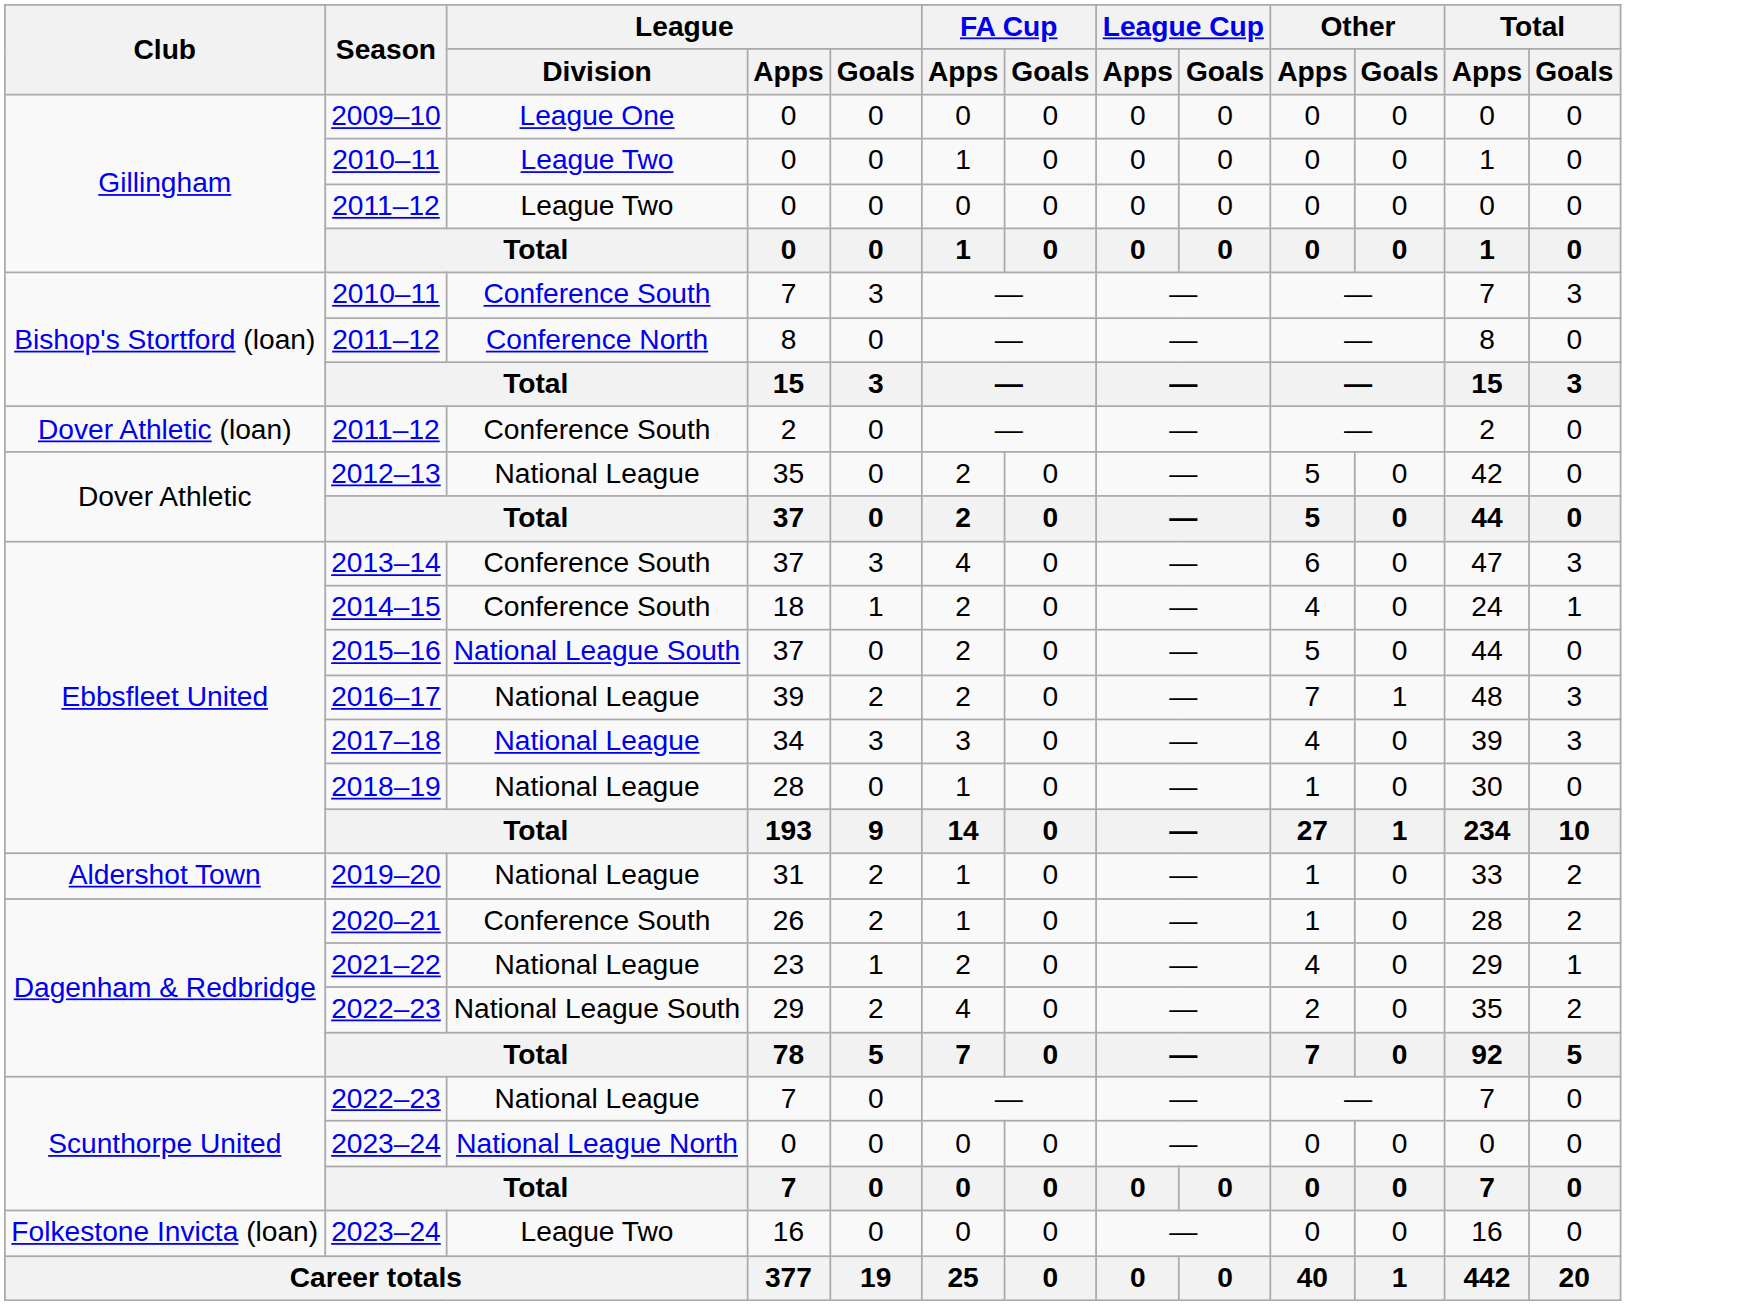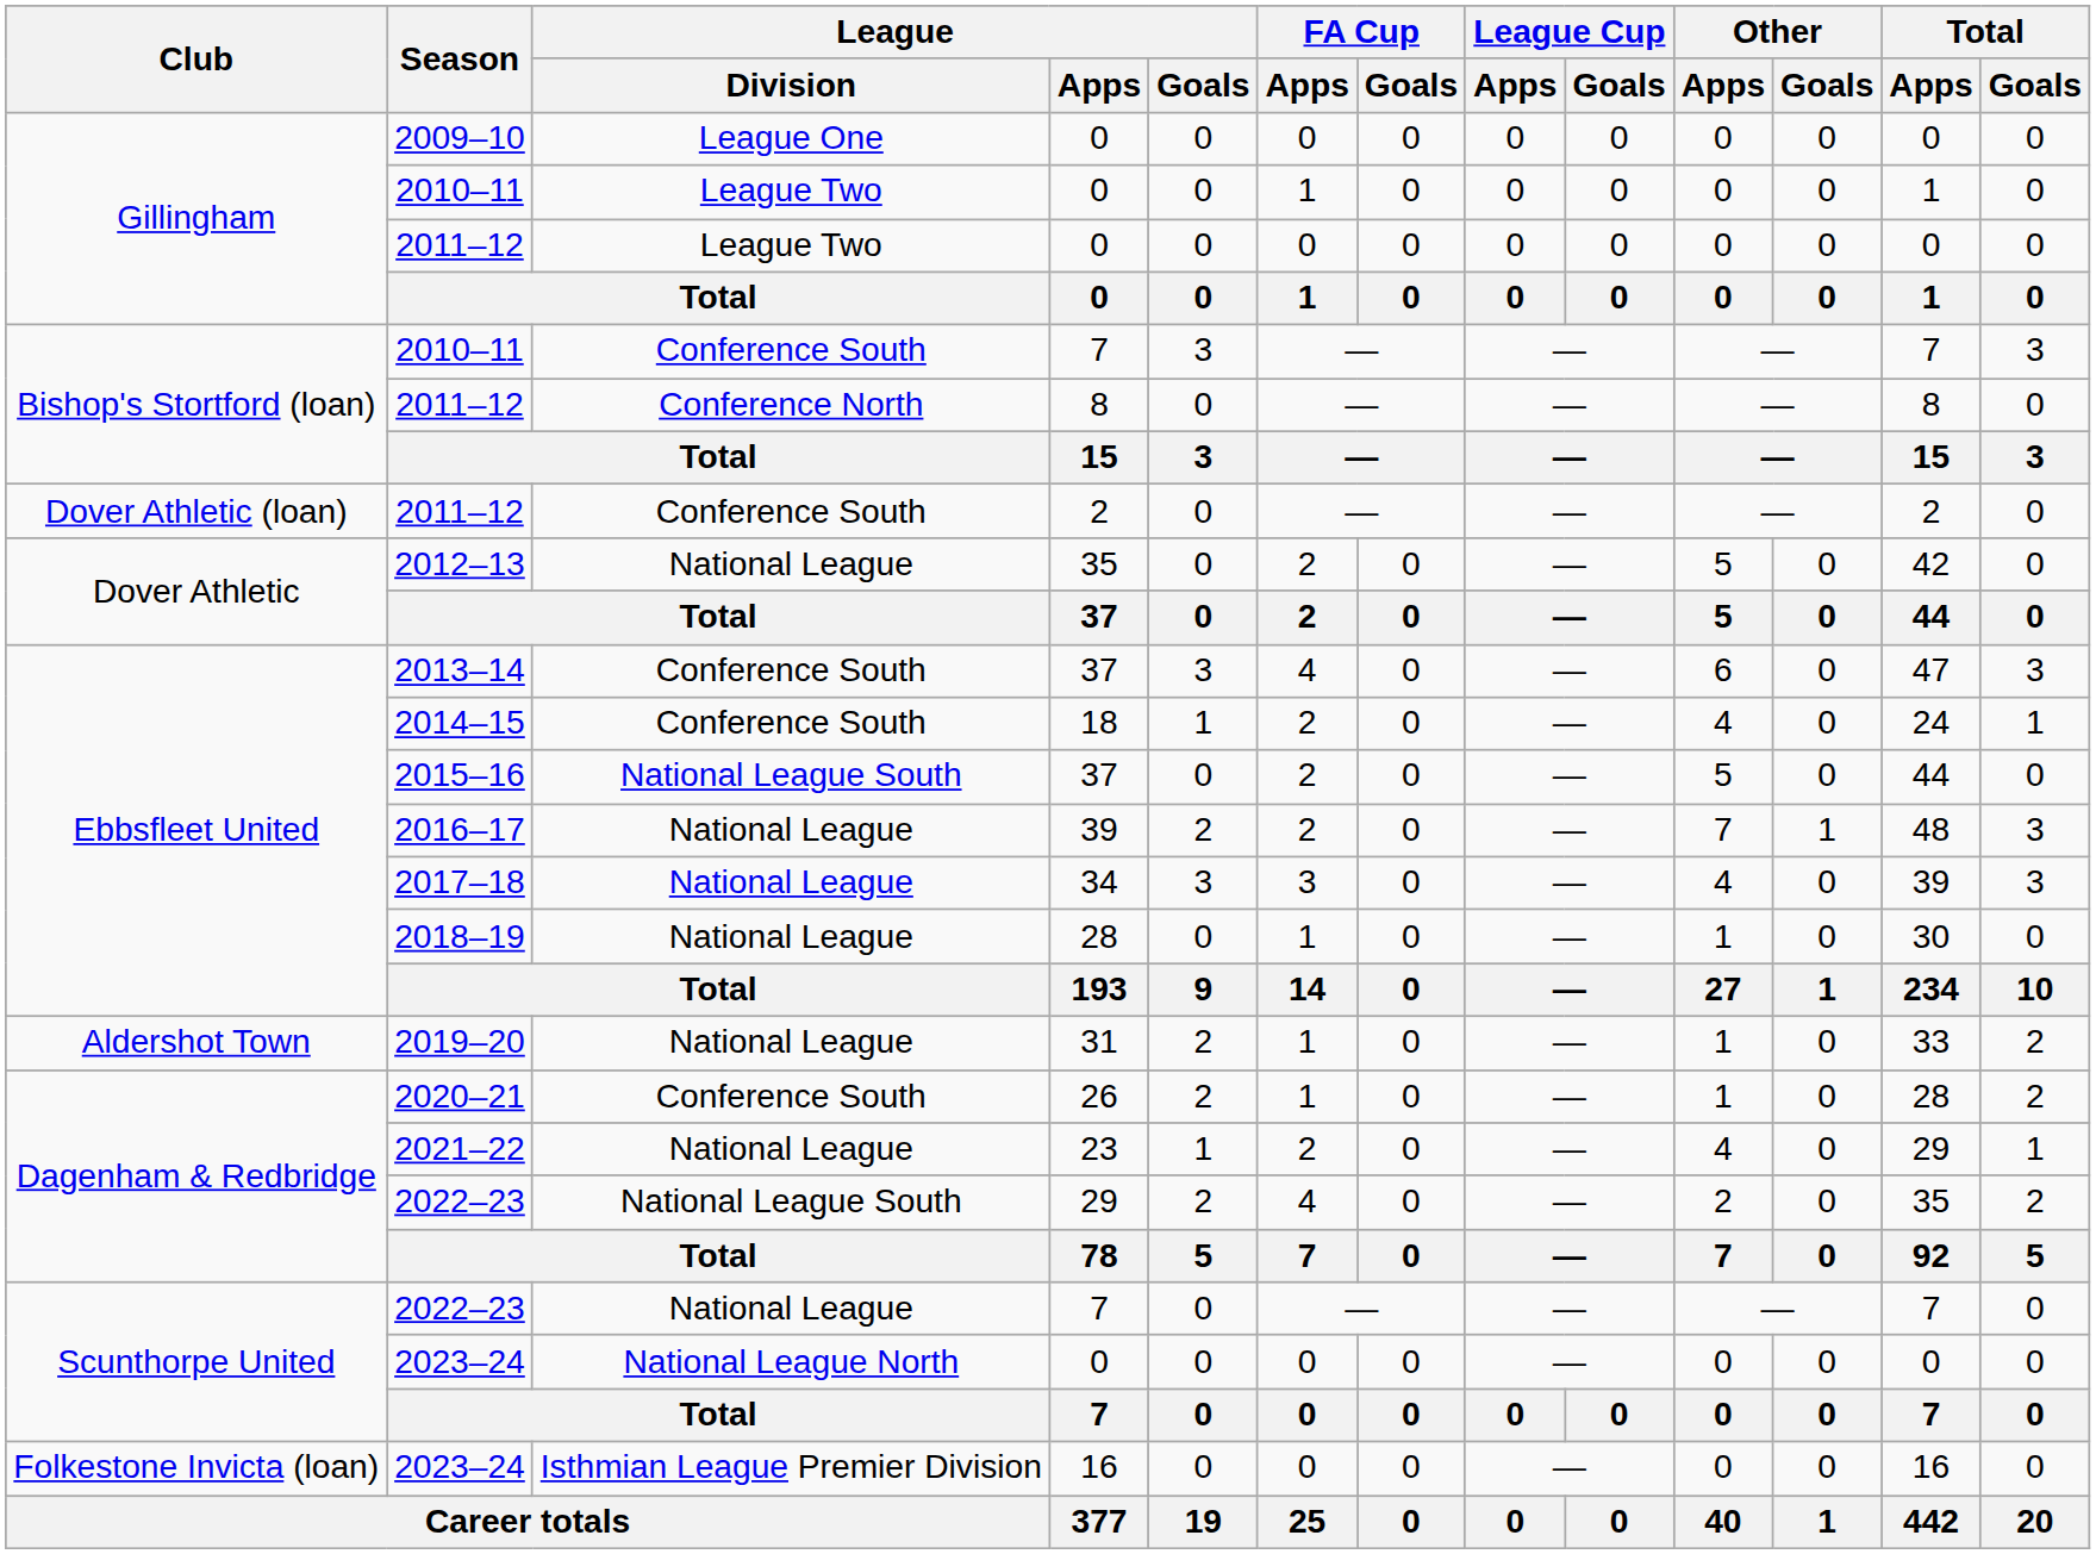 <table class=wikitable style="text-align:center">
 <tr>
 <th rowspan=2>Club</th>
 <th rowspan=2>Season</th>
 <th colspan=3>League</th>
 <th colspan=2><a href='#'>FA Cup</a></th>
 <th colspan=2><a href='#'>League Cup</a></th>
 <th colspan=2>Other</th>
 <th colspan=2>Total</th>
 </tr>
 <tr>
 <th>Division</th>
 <th>Apps</th>
 <th>Goals</th>
 <th>Apps</th>
 <th>Goals</th>
 <th>Apps</th>
 <th>Goals</th>
 <th>Apps</th>
 <th>Goals</th>
 <th>Apps</th>
 <th>Goals</th>
 </tr>
 <tr>
 <td rowspan=4><a href='#'>Gillingham</a></td>
 <td><a href='#'>2009–10</a></td>
 <td><a href='#'>League One</a></td>
 <td>0</td>
 <td>0</td>
 <td>0</td>
 <td>0</td>
 <td>0</td>
 <td>0</td>
 <td>0</td>
 <td>0</td>
 <td>0</td>
 <td>0</td>
 </tr>
 <tr>
 <td><a href='#'>2010–11</a></td>
 <td><a href='#'>League Two</a></td>
 <td>0</td>
 <td>0</td>
 <td>1</td>
 <td>0</td>
 <td>0</td>
 <td>0</td>
 <td>0</td>
 <td>0</td>
 <td>1</td>
 <td>0</td>
 </tr>
 <tr>
 <td><a href='#'>2011–12</a></td>
 <td>League Two</td>
 <td>0</td>
 <td>0</td>
 <td>0</td>
 <td>0</td>
 <td>0</td>
 <td>0</td>
 <td>0</td>
 <td>0</td>
 <td>0</td>
 <td>0</td>
 </tr>
 <tr>
 <th colspan=2>Total</th>
 <th>0</th>
 <th>0</th>
 <th>1</th>
 <th>0</th>
 <th>0</th>
 <th>0</th>
 <th>0</th>
 <th>0</th>
 <th>1</th>
 <th>0</th>
 </tr>
 <tr>
 <td rowspan=3><a href='#'>Bishop's Stortford</a> (loan)</td>
 <td><a href='#'>2010–11</a></td>
 <td><a href='#'>Conference South</a></td>
 <td>7</td>
 <td>3</td>
 <td colspan=2>—</td>
 <td colspan=2>—</td>
 <td colspan=2>—</td>
 <td>7</td>
 <td>3</td>
 </tr>
 <tr>
 <td><a href='#'>2011–12</a></td>
 <td><a href='#'>Conference North</a></td>
 <td>8</td>
 <td>0</td>
 <td colspan=2>—</td>
 <td colspan=2>—</td>
 <td colspan=2>—</td>
 <td>8</td>
 <td>0</td>
 </tr>
 <tr>
 <th colspan=2>Total</th>
 <th>15</th>
 <th>3</th>
 <th colspan=2>—</th>
 <th colspan=2>—</th>
 <th colspan=2>—</th>
 <th>15</th>
 <th>3</th>
 </tr>
 <tr>
 <td><a href='#'>Dover Athletic</a> (loan)</td>
 <td><a href='#'>2011–12</a></td>
 <td>Conference South</td>
 <td>2</td>
 <td>0</td>
 <td colspan=2>—</td>
 <td colspan=2>—</td>
 <td colspan=2>—</td>
 <td>2</td>
 <td>0</td>
 </tr>
 <tr>
 <td rowspan=2>Dover Athletic</td>
 <td><a href='#'>2012–13</a></td>
 <td>National League</td>
 <td>35</td>
 <td>0</td>
 <td>2</td>
 <td>0</td>
 <td colspan=2>—</td>
 <td>5</td>
 <td>0</td>
 <td>42</td>
 <td>0</td>
 </tr>
 <tr>
 <th colspan=2>Total</th>
 <th>37</th>
 <th>0</th>
 <th>2</th>
 <th>0</th>
 <th colspan=2>—</th>
 <th>5</th>
 <th>0</th>
 <th>44</th>
 <th>0</th>
 </tr>
 <tr>
 <td rowspan=7><a href='#'>Ebbsfleet United</a></td>
 <td><a href='#'>2013–14</a></td>
 <td>Conference South</td>
 <td>37</td>
 <td>3</td>
 <td>4</td>
 <td>0</td>
 <td colspan=2>—</td>
 <td>6</td>
 <td>0</td>
 <td>47</td>
 <td>3</td>
 </tr>
 <tr>
 <td><a href='#'>2014–15</a></td>
 <td>Conference South</td>
 <td>18</td>
 <td>1</td>
 <td>2</td>
 <td>0</td>
 <td colspan=2>—</td>
 <td>4</td>
 <td>0</td>
 <td>24</td>
 <td>1</td>
 </tr>
 <tr>
 <td><a href='#'>2015–16</a></td>
 <td><a href='#'>National League South</a></td>
 <td>37</td>
 <td>0</td>
 <td>2</td>
 <td>0</td>
 <td colspan=2>—</td>
 <td>5</td>
 <td>0</td>
 <td>44</td>
 <td>0</td>
 </tr>
 <tr>
 <td><a href='#'>2016–17</a></td>
 <td>National League</td>
 <td>39</td>
 <td>2</td>
 <td>2</td>
 <td>0</td>
 <td colspan=2>—</td>
 <td>7</td>
 <td>1</td>
 <td>48</td>
 <td>3</td>
 </tr>
 <tr>
 <td><a href='#'>2017–18</a></td>
 <td><a href='#'>National League</a></td>
 <td>34</td>
 <td>3</td>
 <td>3</td>
 <td>0</td>
 <td colspan=2>—</td>
 <td>4</td>
 <td>0</td>
 <td>39</td>
 <td>3</td>
 </tr>
 <tr>
 <td><a href='#'>2018–19</a></td>
 <td>National League</td>
 <td>28</td>
 <td>0</td>
 <td>1</td>
 <td>0</td>
 <td colspan=2>—</td>
 <td>1</td>
 <td>0</td>
 <td>30</td>
 <td>0</td>
 </tr>
 <tr>
 <th colspan=2>Total</th>
 <th>193</th>
 <th>9</th>
 <th>14</th>
 <th>0</th>
 <th colspan=2>—</th>
 <th>27</th>
 <th>1</th>
 <th>234</th>
 <th>10</th>
 </tr>
 <tr>
 <td><a href='#'>Aldershot Town</a></td>
 <td><a href='#'>2019–20</a></td>
 <td>National League</td>
 <td>31</td>
 <td>2</td>
 <td>1</td>
 <td>0</td>
 <td colspan=2>—</td>
 <td>1</td>
 <td>0</td>
 <td>33</td>
 <td>2</td>
 </tr>
 <tr>
 <td rowspan=4><a href='#'>Dagenham & Redbridge</a></td>
 <td><a href='#'>2020–21</a></td>
 <td>Conference South</td>
 <td>26</td>
 <td>2</td>
 <td>1</td>
 <td>0</td>
 <td colspan=2>—</td>
 <td>1</td>
 <td>0</td>
 <td>28</td>
 <td>2</td>
 </tr>
 <tr>
 <td><a href='#'>2021–22</a></td>
 <td>National League</td>
 <td>23</td>
 <td>1</td>
 <td>2</td>
 <td>0</td>
 <td colspan=2>—</td>
 <td>4</td>
 <td>0</td>
 <td>29</td>
 <td>1</td>
 </tr>
 <tr>
 <td><a href='#'>2022–23</a></td>
 <td>National League South</td>
 <td>29</td>
 <td>2</td>
 <td>4</td>
 <td>0</td>
 <td colspan=2>—</td>
 <td>2</td>
 <td>0</td>
 <td>35</td>
 <td>2</td>
 </tr>
 <tr>
 <th colspan=2>Total</th>
 <th>78</th>
 <th>5</th>
 <th>7</th>
 <th>0</th>
 <th colspan=2>—</th>
 <th>7</th>
 <th>0</th>
 <th>92</th>
 <th>5</th>
 </tr>
 <tr>
 <td rowspan="3"><a href='#'>Scunthorpe United</a></td>
 <td><a href='#'>2022–23</a></td>
 <td>National League</td>
 <td>7</td>
 <td>0</td>
 <td colspan=2>—</td>
 <td colspan=2>—</td>
 <td colspan=2>—</td>
 <td>7</td>
 <td>0</td>
 </tr>
 <tr>
 <td><a href='#'>2023–24</a></td>
 <td><a href='#'>National League North</a></td>
 <td>0</td>
 <td>0</td>
 <td>0</td>
 <td>0</td>
 <td colspan="2">—</td>
 <td>0</td>
 <td>0</td>
 <td>0</td>
 <td>0</td>
 </tr>
 <tr>
 <th colspan="2">Total</th>
 <th>7</th>
 <th>0</th>
 <th>0</th>
 <th>0</th>
 <th>0</th>
 <th>0</th>
 <th>0</th>
 <th>0</th>
 <th>7</th>
 <th>0</th>
 </tr>
 <tr>
 <td><a href='#'>Folkestone Invicta</a> (loan)</td>
 <td><a href='#'>2023–24</a></td>
-<td>League Two</td>
+<td><a href='#'>Isthmian League</a> Premier Division</td>
 <td>16</td>
 <td>0</td>
 <td>0</td>
 <td>0</td>
 <td colspan="2">—</td>
 <td>0</td>
 <td>0</td>
 <td>16</td>
 <td>0</td>
 </tr>
 <tr>
 <th colspan="3">Career totals</th>
 <th>377</th>
 <th>19</th>
 <th>25</th>
 <th>0</th>
 <th>0</th>
 <th>0</th>
 <th>40</th>
 <th>1</th>
 <th>442</th>
 <th>20</th>
 </tr>
 </table>
